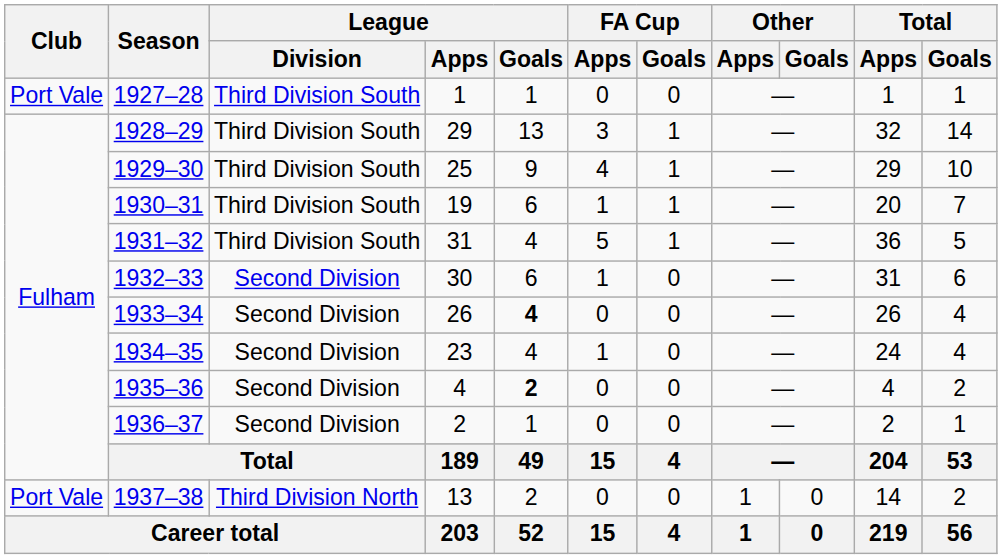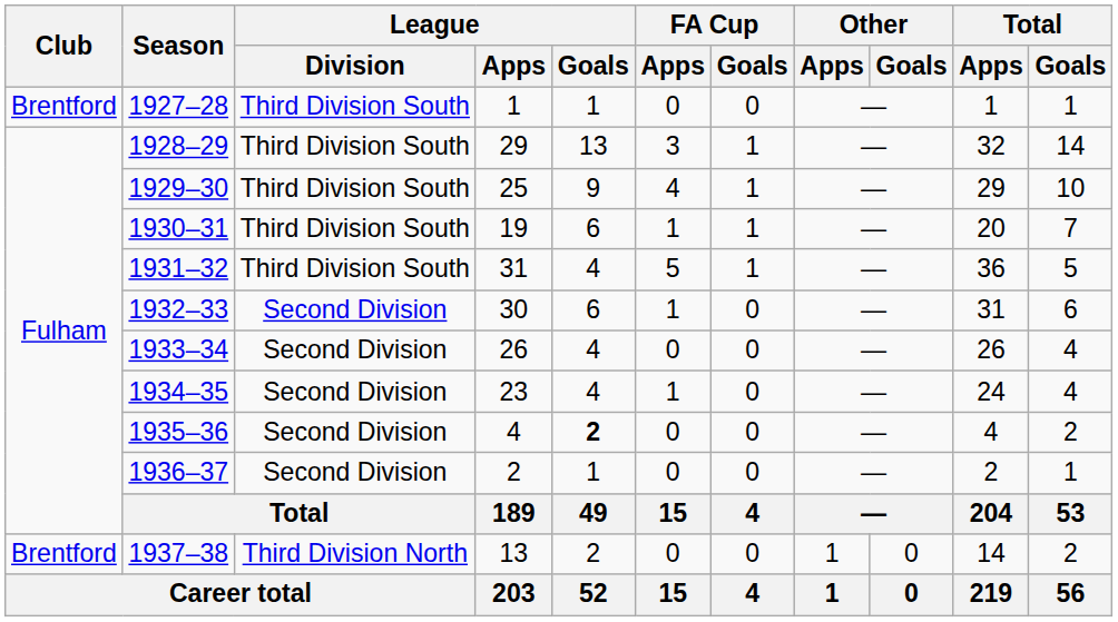 <table class="wikitable" style="text-align: center;">
 <tr>
 <th rowspan="2">Club</th>
 <th rowspan="2">Season</th>
 <th colspan="3">League</th>
 <th colspan="2">FA Cup</th>
 <th colspan="2">Other</th>
 <th colspan="2">Total</th>
 </tr>
 <tr>
 <th>Division</th>
 <th>Apps</th>
 <th>Goals</th>
 <th>Apps</th>
 <th>Goals</th>
 <th>Apps</th>
 <th>Goals</th>
 <th>Apps</th>
 <th>Goals</th>
 </tr>
 <tr>
-<td><a href='#'>Port Vale</a></td>
+<td><a href='#'>Brentford</a></td>
 <td><a href='#'>1927–28</a></td>
 <td><a href='#'>Third Division South</a></td>
 <td>1</td>
 <td>1</td>
 <td>0</td>
 <td>0</td>
 <td colspan="2">―</td>
 <td>1</td>
 <td>1</td>
 </tr>
 <tr>
 <td rowspan="10"><a href='#'>Fulham</a></td>
 <td><a href='#'>1928–29</a></td>
 <td>Third Division South</td>
 <td>29</td>
 <td>13</td>
 <td>3</td>
 <td>1</td>
 <td colspan="2">―</td>
 <td>32</td>
 <td>14</td>
 </tr>
 <tr>
 <td><a href='#'>1929–30</a></td>
 <td>Third Division South</td>
 <td>25</td>
 <td>9</td>
 <td>4</td>
 <td>1</td>
 <td colspan="2">―</td>
 <td>29</td>
 <td>10</td>
 </tr>
 <tr>
 <td><a href='#'>1930–31</a></td>
 <td>Third Division South</td>
 <td>19</td>
 <td>6</td>
 <td>1</td>
 <td>1</td>
 <td colspan="2">―</td>
 <td>20</td>
 <td>7</td>
 </tr>
 <tr>
 <td><a href='#'>1931–32</a></td>
 <td>Third Division South</td>
 <td>31</td>
 <td>4</td>
 <td>5</td>
 <td>1</td>
 <td colspan="2">―</td>
 <td>36</td>
 <td>5</td>
 </tr>
 <tr>
 <td><a href='#'>1932–33</a></td>
 <td><a href='#'>Second Division</a></td>
 <td>30</td>
 <td>6</td>
 <td>1</td>
 <td>0</td>
 <td colspan="2">―</td>
 <td>31</td>
 <td>6</td>
 </tr>
 <tr>
 <td><a href='#'>1933–34</a></td>
 <td>Second Division</td>
 <td>26</td>
-<td><strong>4</strong></td>
+<td>4</td>
 <td>0</td>
 <td>0</td>
 <td colspan="2">―</td>
 <td>26</td>
 <td>4</td>
 </tr>
 <tr>
 <td><a href='#'>1934–35</a></td>
 <td>Second Division</td>
 <td>23</td>
 <td>4</td>
 <td>1</td>
 <td>0</td>
 <td colspan="2">―</td>
 <td>24</td>
 <td>4</td>
 </tr>
 <tr>
 <td><a href='#'>1935–36</a></td>
 <td>Second Division</td>
 <td>4</td>
 <td><strong>2</strong></td>
 <td>0</td>
 <td>0</td>
 <td colspan="2">―</td>
 <td>4</td>
 <td>2</td>
 </tr>
 <tr>
 <td><a href='#'>1936–37</a></td>
 <td>Second Division</td>
 <td>2</td>
 <td>1</td>
 <td>0</td>
 <td>0</td>
 <td colspan="2">―</td>
 <td>2</td>
 <td>1</td>
 </tr>
 <tr>
 <th colspan="2">Total</th>
 <th>189</th>
 <th>49</th>
 <th>15</th>
 <th>4</th>
 <th colspan="2">―</th>
 <th>204</th>
 <th>53</th>
 </tr>
 <tr>
-<td><a href='#'>Port Vale</a></td>
+<td><a href='#'>Brentford</a></td>
 <td><a href='#'>1937–38</a></td>
 <td><a href='#'>Third Division North</a></td>
 <td>13</td>
 <td>2</td>
 <td>0</td>
 <td>0</td>
 <td>1</td>
 <td>0</td>
 <td>14</td>
 <td>2</td>
 </tr>
 <tr>
 <th colspan="3">Career total</th>
 <th>203</th>
 <th>52</th>
 <th>15</th>
 <th>4</th>
 <th>1</th>
 <th>0</th>
 <th>219</th>
 <th>56</th>
 </tr>
 </table>
